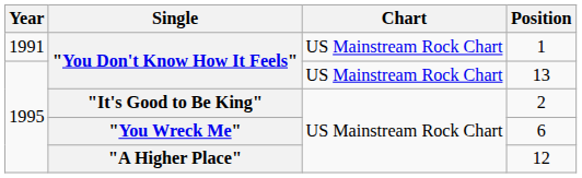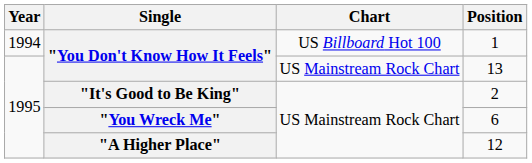 <table class="wikitable sortable plainrowheaders" style="text-align:center;">
 <tr>
 <th scope="col">Year</th>
 <th scope="col">Single</th>
 <th scope="col">Chart</th>
 <th scope="col">Position</th>
 </tr>
 <tr>
-<td>1991</td>
+<td>1994</td>
 <th scope="row" rowspan="2">"<a href='#'>You Don't Know How It Feels</a>"</th>
-<td>US <a href='#'>Mainstream Rock Chart</a></td>
+<td>US <a href='#'><em>Billboard</em> Hot 100</a></td>
 <td>1</td>
 </tr>
 <tr>
 <td rowspan="4">1995</td>
 <td>US <a href='#'>Mainstream Rock Chart</a></td>
 <td>13</td>
 </tr>
 <tr>
 <th scope="row">"It's Good to Be King"</th>
 <td rowspan="3">US Mainstream Rock Chart</td>
 <td>2</td>
 </tr>
 <tr>
 <th scope="row">"<a href='#'>You Wreck Me</a>"</th>
 <td>6</td>
 </tr>
 <tr>
 <th scope="row">"A Higher Place"</th>
 <td>12</td>
 </tr>
 </table>
